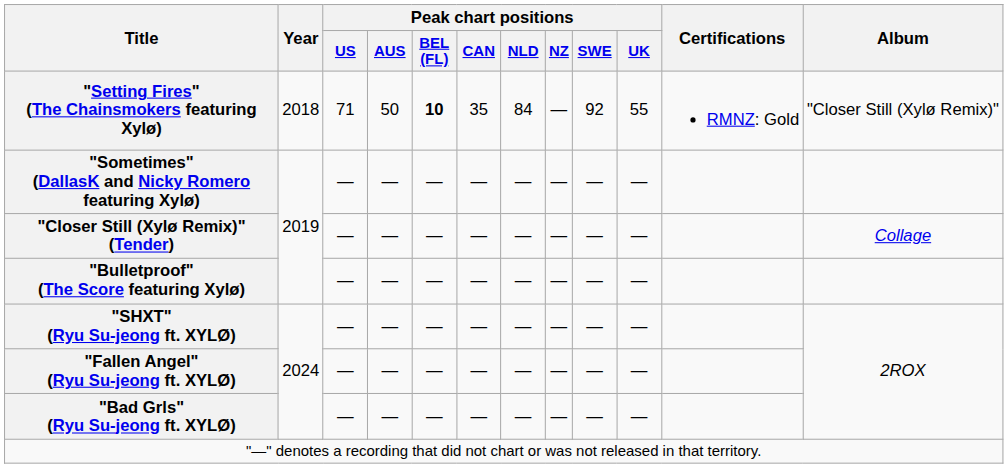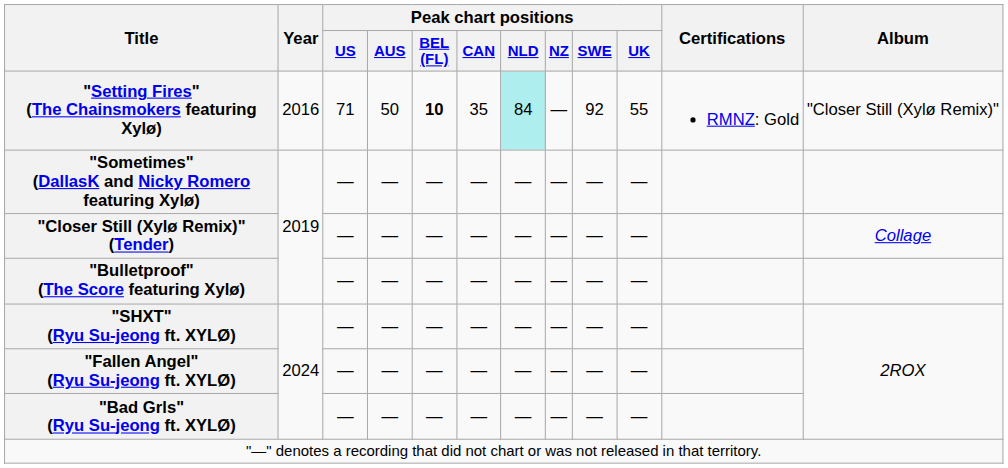 <table class="wikitable plainrowheaders" style="text-align:center;">
 <tr>
 <th scope="col" rowspan="2" style="width:16em;">Title</th>
 <th scope="col" rowspan="2">Year</th>
 <th scope="col" colspan="8">Peak chart positions</th>
 <th scope="col" rowspan="2">Certifications</th>
 <th scope="col" rowspan="2">Album</th>
 </tr>
 <tr>
 <th scope="col" style="width:2.5em;font-size:90%;"><a href='#'>US</a><br></th>
 <th scope="col" style="width:2.5em;font-size:90%;"><a href='#'>AUS</a><br></th>
 <th scope="col" style="width:2.5em;font-size:90%;"><a href='#'>BEL<br>(FL)</a> <br></th>
 <th scope="col" style="width:2.5em;font-size:90%;"><a href='#'>CAN</a><br></th>
 <th scope="col" style="width:2.5em;font-size:90%;"><a href='#'>NLD</a><br></th>
 <th scope="col" style="width:2.5en;font-size:90%;"><a href='#'>NZ</a><br></th>
 <th scope="col" style="width:2.5em;font-size:90%;"><a href='#'>SWE</a><br></th>
 <th scope="col" style="width:2.5em;font-size:90%;"><a href='#'>UK</a><br></th>
 </tr>
 <tr>
 <th scope="row">"<a href='#'>Setting Fires</a>"<br><span>(<a href='#'>The Chainsmokers</a> featuring Xylø)</span></th>
-<td>2018</td>
+<td>2016</td>
 <td>71</td>
 <td>50</td>
 <td><strong>10</strong></td>
 <td>35</td>
-<td>84</td>
+<td style="background: paleturquoise;">84</td>
 <td>—</td>
 <td>92</td>
 <td>55</td>
 <td><br><ul><li><a href='#'>RMNZ</a>: Gold</li></ul></td>
 <td>"Closer Still (Xylø Remix)"</td>
 </tr>
 <tr>
 <th scope="row">"Sometimes"<br><span>(<a href='#'>DallasK</a> and <a href='#'>Nicky Romero</a> featuring Xylø)</span></th>
 <td rowspan="3">2019</td>
 <td>—</td>
 <td>—</td>
 <td>—</td>
 <td>—</td>
 <td>—</td>
 <td>—</td>
 <td>—</td>
 <td>—</td>
 <td></td>
 <td></td>
 </tr>
 <tr>
 <th scope="row">"Closer Still (Xylø Remix)"<br><span>(<a href='#'>Tender</a>)</span></th>
 <td>—</td>
 <td>—</td>
 <td>—</td>
 <td>—</td>
 <td>—</td>
 <td>—</td>
 <td>—</td>
 <td>—</td>
 <td></td>
 <td><em><a href='#'>Collage</a></em></td>
 </tr>
 <tr>
 <th scope="row">"Bulletproof"<br><span>(<a href='#'>The Score</a> featuring Xylø)</span></th>
 <td>—</td>
 <td>—</td>
 <td>—</td>
 <td>—</td>
 <td>—</td>
 <td>—</td>
 <td>—</td>
 <td>—</td>
 <td></td>
 <td></td>
 </tr>
 <tr>
 <th scope="row">"SHXT"<br><span>(<a href='#'>Ryu Su-jeong</a> ft. XYLØ)</span></th>
 <td rowspan="3">2024</td>
 <td>—</td>
 <td>—</td>
 <td>—</td>
 <td>—</td>
 <td>—</td>
 <td>—</td>
 <td>—</td>
 <td>—</td>
 <td></td>
 <td rowspan="3"><em>2ROX</em></td>
 </tr>
 <tr>
 <th scope="row">"Fallen Angel"<br><span>(<a href='#'>Ryu Su-jeong</a> ft. XYLØ)</span></th>
 <td>—</td>
 <td>—</td>
 <td>—</td>
 <td>—</td>
 <td>—</td>
 <td>—</td>
 <td>—</td>
 <td>—</td>
 <td></td>
 </tr>
 <tr>
 <th scope="row">"Bad Grls"<br><span>(<a href='#'>Ryu Su-jeong</a> ft. XYLØ)</span></th>
 <td>—</td>
 <td>—</td>
 <td>—</td>
 <td>—</td>
 <td>—</td>
 <td>—</td>
 <td>—</td>
 <td>—</td>
 <td></td>
 </tr>
 <tr>
 <td colspan="12" style="font-size:90%">"—" denotes a recording that did not chart or was not released in that territory.</td>
 </tr>
 </table>
